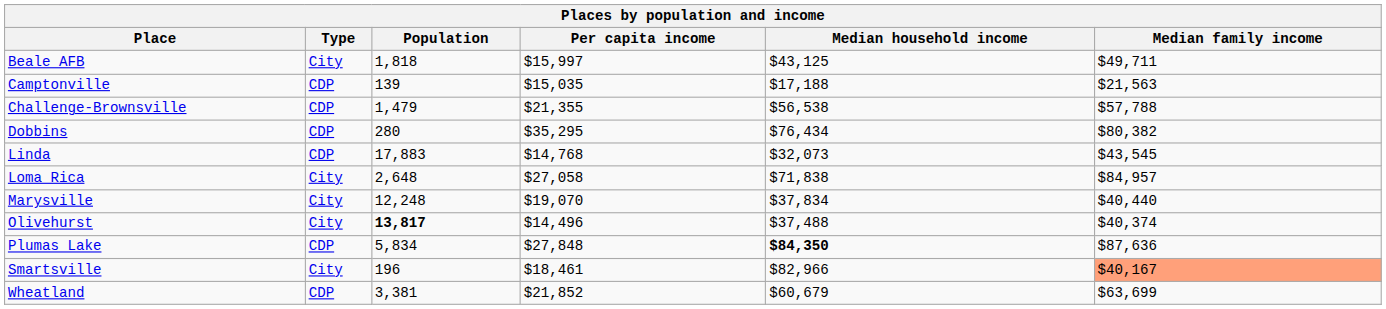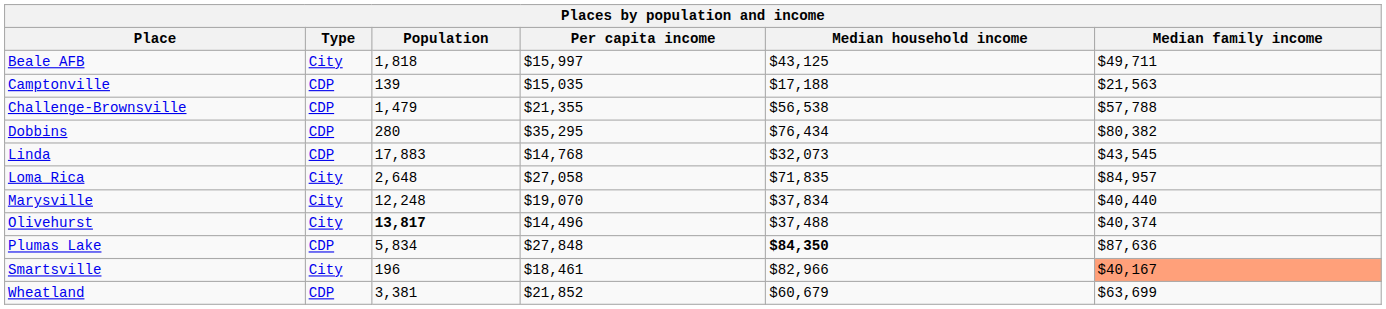 <table class="wikitable collapsible collapsed sortable" style="width: 100%;">
 <tr>
 <th colspan=6>Places by population and income</th>
 </tr>
 <tr>
 <th>Place</th>
 <th>Type</th>
 <th>Population</th>
 <th data-sort-type="currency">Per capita income</th>
 <th data-sort-type="currency">Median household income</th>
 <th data-sort-type="currency">Median family income</th>
 </tr>
 <tr>
 <td><a href='#'>Beale AFB</a></td>
 <td><a href='#'>City</a></td>
 <td>1,818</td>
 <td>$15,997</td>
 <td>$43,125</td>
 <td>$49,711</td>
 </tr>
 <tr>
 <td><a href='#'>Camptonville</a></td>
 <td><a href='#'>CDP</a></td>
 <td>139</td>
 <td>$15,035</td>
 <td>$17,188</td>
 <td>$21,563</td>
 </tr>
 <tr>
 <td><a href='#'>Challenge-Brownsville</a></td>
 <td><a href='#'>CDP</a></td>
 <td>1,479</td>
 <td>$21,355</td>
 <td>$56,538</td>
 <td>$57,788</td>
 </tr>
 <tr>
 <td><a href='#'>Dobbins</a></td>
 <td><a href='#'>CDP</a></td>
 <td>280</td>
 <td>$35,295</td>
 <td>$76,434</td>
 <td>$80,382</td>
 </tr>
 <tr>
 <td><a href='#'>Linda</a></td>
 <td><a href='#'>CDP</a></td>
 <td>17,883</td>
 <td>$14,768</td>
 <td>$32,073</td>
 <td>$43,545</td>
 </tr>
 <tr>
 <td><a href='#'>Loma Rica</a></td>
 <td><a href='#'>City</a></td>
 <td>2,648</td>
 <td>$27,058</td>
-<td>$71,838</td>
+<td>$71,835</td>
 <td>$84,957</td>
 </tr>
 <tr>
 <td><a href='#'>Marysville</a></td>
 <td><a href='#'>City</a></td>
 <td>12,248</td>
 <td>$19,070</td>
 <td>$37,834</td>
 <td>$40,440</td>
 </tr>
 <tr>
 <td><a href='#'>Olivehurst</a></td>
 <td><a href='#'>City</a></td>
 <td><strong>13,817</strong></td>
 <td>$14,496</td>
 <td>$37,488</td>
 <td>$40,374</td>
 </tr>
 <tr>
 <td><a href='#'>Plumas Lake</a></td>
 <td><a href='#'>CDP</a></td>
 <td>5,834</td>
 <td>$27,848</td>
 <td><strong>$84,350</strong></td>
 <td>$87,636</td>
 </tr>
 <tr>
 <td><a href='#'>Smartsville</a></td>
 <td><a href='#'>City</a></td>
 <td>196</td>
 <td>$18,461</td>
 <td>$82,966</td>
 <td style="background: lightsalmon;">$40,167</td>
 </tr>
 <tr>
 <td><a href='#'>Wheatland</a></td>
 <td><a href='#'>CDP</a></td>
 <td>3,381</td>
 <td>$21,852</td>
 <td>$60,679</td>
 <td>$63,699</td>
 </tr>
 </table>
